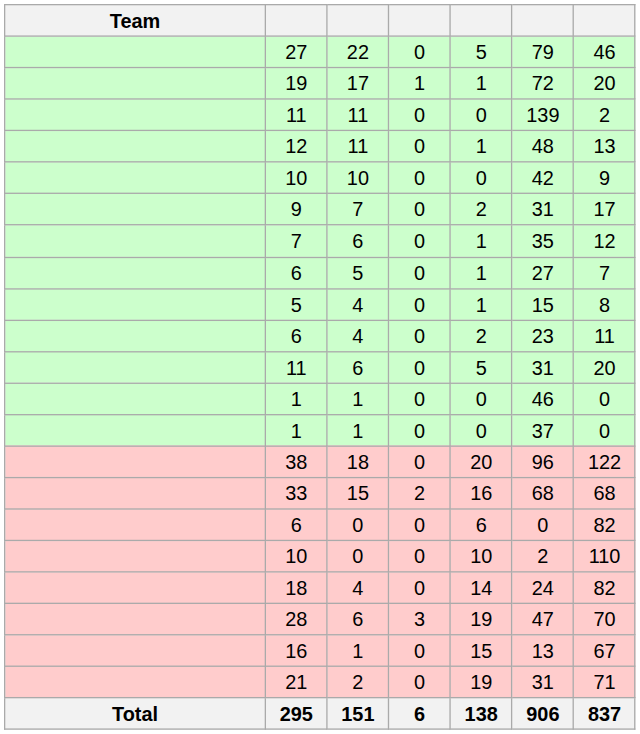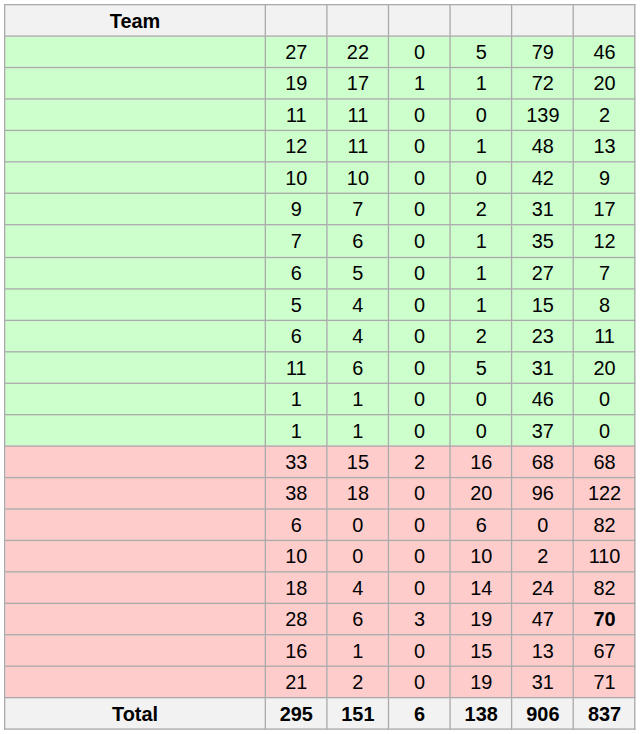 <table class="wikitable" style="font-size:95%; text-align:center">
 <tr>
 <th width=192>Team</th>
 <th width=40></th>
 <th width=40></th>
 <th width=40></th>
 <th width=40></th>
 <th width=40></th>
 <th width=40></th>
 </tr>
 <tr style="background:#ccffcc;">
 <td style="text-align:left;"></td>
 <td>27</td>
 <td>22</td>
 <td>0</td>
 <td>5</td>
 <td>79</td>
 <td>46</td>
 </tr>
 <tr style="background:#ccffcc;">
 <td style="text-align:left;"></td>
 <td>19</td>
 <td>17</td>
 <td>1</td>
 <td>1</td>
 <td>72</td>
 <td>20</td>
 </tr>
 <tr style="background:#ccffcc;">
 <td style="text-align:left;"></td>
 <td>11</td>
 <td>11</td>
 <td>0</td>
 <td>0</td>
 <td>139</td>
 <td>2</td>
 </tr>
 <tr style="background:#ccffcc;">
 <td style="text-align:left;"></td>
 <td>12</td>
 <td>11</td>
 <td>0</td>
 <td>1</td>
 <td>48</td>
 <td>13</td>
 </tr>
 <tr style="background:#ccffcc;">
 <td style="text-align:left;"></td>
 <td>10</td>
 <td>10</td>
 <td>0</td>
 <td>0</td>
 <td>42</td>
 <td>9</td>
 </tr>
 <tr style="background:#ccffcc;">
 <td style="text-align:left;"></td>
 <td>9</td>
 <td>7</td>
 <td>0</td>
 <td>2</td>
 <td>31</td>
 <td>17</td>
 </tr>
 <tr style="background:#ccffcc;">
 <td style="text-align:left;"></td>
 <td>7</td>
 <td>6</td>
 <td>0</td>
 <td>1</td>
 <td>35</td>
 <td>12</td>
 </tr>
 <tr style="background:#ccffcc;">
 <td style="text-align:left;"></td>
 <td>6</td>
 <td>5</td>
 <td>0</td>
 <td>1</td>
 <td>27</td>
 <td>7</td>
 </tr>
 <tr style="background:#ccffcc;">
 <td style="text-align:left;"></td>
 <td>5</td>
 <td>4</td>
 <td>0</td>
 <td>1</td>
 <td>15</td>
 <td>8</td>
 </tr>
 <tr style="background:#ccffcc;">
 <td style="text-align:left;"></td>
 <td>6</td>
 <td>4</td>
 <td>0</td>
 <td>2</td>
 <td>23</td>
 <td>11</td>
 </tr>
 <tr style="background:#ccffcc;">
 <td style="text-align:left;"></td>
 <td>11</td>
 <td>6</td>
 <td>0</td>
 <td>5</td>
 <td>31</td>
 <td>20</td>
 </tr>
 <tr style="background:#ccffcc;">
 <td style="text-align:left;"></td>
 <td>1</td>
 <td>1</td>
 <td>0</td>
 <td>0</td>
 <td>46</td>
 <td>0</td>
 </tr>
 <tr style="background:#ccffcc;">
 <td style="text-align:left;"></td>
 <td>1</td>
 <td>1</td>
 <td>0</td>
 <td>0</td>
 <td>37</td>
 <td>0</td>
 </tr>
 <tr style="background:#ffcccc;">
 <td style="text-align:left;"></td>
+<td>33</td>
+<td>15</td>
+<td>2</td>
+<td>16</td>
+<td>68</td>
+<td>68</td>
+</tr>
+<tr style="background:#ffcccc;">
+<td style="text-align:left;"></td>
 <td>38</td>
 <td>18</td>
 <td>0</td>
 <td>20</td>
 <td>96</td>
 <td>122</td>
-</tr>
-<tr style="background:#ffcccc;">
-<td style="text-align:left;"></td>
-<td>33</td>
-<td>15</td>
-<td>2</td>
-<td>16</td>
-<td>68</td>
-<td>68</td>
 </tr>
 <tr style="background:#ffcccc;">
 <td style="text-align:left;"></td>
 <td>6</td>
 <td>0</td>
 <td>0</td>
 <td>6</td>
 <td>0</td>
 <td>82</td>
 </tr>
 <tr style="background:#ffcccc;">
 <td style="text-align:left;"></td>
 <td>10</td>
 <td>0</td>
 <td>0</td>
 <td>10</td>
 <td>2</td>
 <td>110</td>
 </tr>
 <tr style="background:#ffcccc;">
 <td style="text-align:left;"></td>
 <td>18</td>
 <td>4</td>
 <td>0</td>
 <td>14</td>
 <td>24</td>
 <td>82</td>
 </tr>
 <tr style="background:#ffcccc;">
 <td style="text-align:left;"></td>
 <td>28</td>
 <td>6</td>
 <td>3</td>
 <td>19</td>
 <td>47</td>
-<td>70</td>
+<td><strong>70</strong></td>
 </tr>
 <tr style="background:#ffcccc;">
 <td style="text-align:left;"></td>
 <td>16</td>
 <td>1</td>
 <td>0</td>
 <td>15</td>
 <td>13</td>
 <td>67</td>
 </tr>
 <tr style="background:#ffcccc;">
 <td style="text-align:left;"></td>
 <td>21</td>
 <td>2</td>
 <td>0</td>
 <td>19</td>
 <td>31</td>
 <td>71</td>
 </tr>
 <tr>
 <th>Total</th>
 <th>295</th>
 <th>151</th>
 <th>6</th>
 <th>138</th>
 <th>906</th>
 <th>837</th>
 </tr>
 </table>
